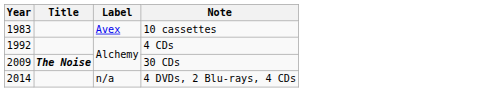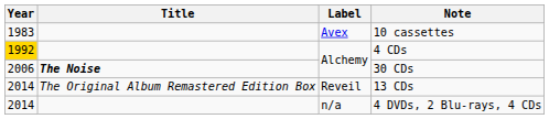 <table class="wikitable">
 <tr>
 <th>Year</th>
 <th>Title</th>
 <th>Label</th>
 <th>Note</th>
 </tr>
 <tr>
 <td>1983</td>
 <td></td>
 <td><a href='#'>Avex</a></td>
 <td>10 cassettes</td>
 </tr>
 <tr>
-<td>1992</td>
+<td style="background: gold;">1992</td>
 <td></td>
 <td rowspan=2>Alchemy</td>
 <td>4 CDs</td>
 </tr>
 <tr>
-<td>2009</td>
+<td>2006</td>
 <td><strong><em>The Noise</em></strong></td>
 <td>30 CDs</td>
+</tr>
+<tr>
+<td>2014</td>
+<td><em>The Original Album Remastered Edition Box</em></td>
+<td>Reveil</td>
+<td>13 CDs</td>
 </tr>
 <tr>
 <td>2014</td>
 <td></td>
 <td>n/a</td>
 <td>4 DVDs, 2 Blu-rays, 4 CDs</td>
 </tr>
 </table>
